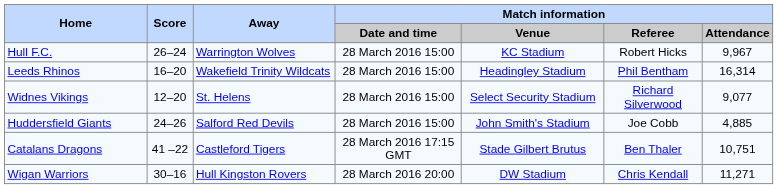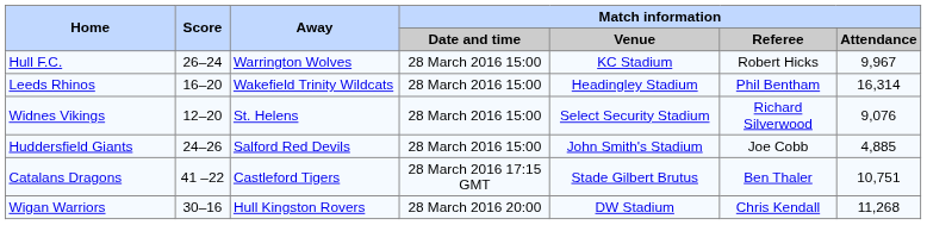 <table border=1 style="border-collapse:collapse; font-size:85%; text-align:center;" cellpadding=3 cellspacing=0 width=100%>
 <tr bgcolor=#C1D8FF>
 <th rowspan=2 width=19%>Home</th>
 <th rowspan=2 width=6%>Score</th>
 <th rowspan=2 width=19%>Away</th>
 <th colspan=6>Match information</th>
 </tr>
 <tr bgcolor=#CCCCCC>
 <th width=17%>Date and time</th>
 <th width=19%>Venue</th>
 <th width=13%>Referee</th>
 <th width=7%>Attendance</th>
 </tr>
 <tr bgcolor=#F5FAFF>
 <td align=left> <a href='#'>Hull F.C.</a></td>
 <td>26–24</td>
 <td align=left> <a href='#'>Warrington Wolves</a></td>
 <td>28 March 2016 15:00</td>
 <td><a href='#'>KC Stadium</a></td>
 <td>Robert Hicks</td>
 <td>9,967</td>
 </tr>
 <tr bgcolor=#F5FAFF>
 <td align=left> <a href='#'>Leeds Rhinos</a></td>
 <td>16–20</td>
 <td align=left> <a href='#'>Wakefield Trinity Wildcats</a></td>
 <td>28 March 2016 15:00</td>
 <td><a href='#'>Headingley Stadium</a></td>
 <td><a href='#'>Phil Bentham</a></td>
 <td>16,314</td>
 </tr>
 <tr bgcolor=#F5FAFF>
 <td align=left> <a href='#'>Widnes Vikings</a></td>
 <td>12–20</td>
 <td align=left> <a href='#'>St. Helens</a></td>
 <td>28 March 2016 15:00</td>
 <td><a href='#'>Select Security Stadium</a></td>
 <td><a href='#'>Richard Silverwood</a></td>
-<td>9,077</td>
+<td>9,076</td>
 </tr>
 <tr bgcolor=#F5FAFF>
 <td align=left> <a href='#'>Huddersfield Giants</a></td>
 <td>24–26</td>
 <td align=left> <a href='#'>Salford Red Devils</a></td>
 <td>28 March 2016 15:00</td>
 <td><a href='#'>John Smith's Stadium</a></td>
 <td>Joe Cobb</td>
 <td>4,885</td>
 </tr>
 <tr bgcolor=#F5FAFF>
 <td align=left> <a href='#'>Catalans Dragons</a></td>
 <td>41 –22</td>
 <td align=left> <a href='#'>Castleford Tigers</a></td>
 <td>28 March 2016 17:15 GMT</td>
 <td><a href='#'>Stade Gilbert Brutus</a></td>
 <td><a href='#'>Ben Thaler</a></td>
 <td>10,751</td>
 </tr>
 <tr bgcolor=#F5FAFF>
 <td align=left> <a href='#'>Wigan Warriors</a></td>
 <td>30–16</td>
 <td align=left> <a href='#'>Hull Kingston Rovers</a></td>
 <td>28 March 2016 20:00</td>
 <td><a href='#'>DW Stadium</a></td>
 <td><a href='#'>Chris Kendall</a></td>
-<td>11,271</td>
+<td>11,268</td>
 </tr>
 </table>
